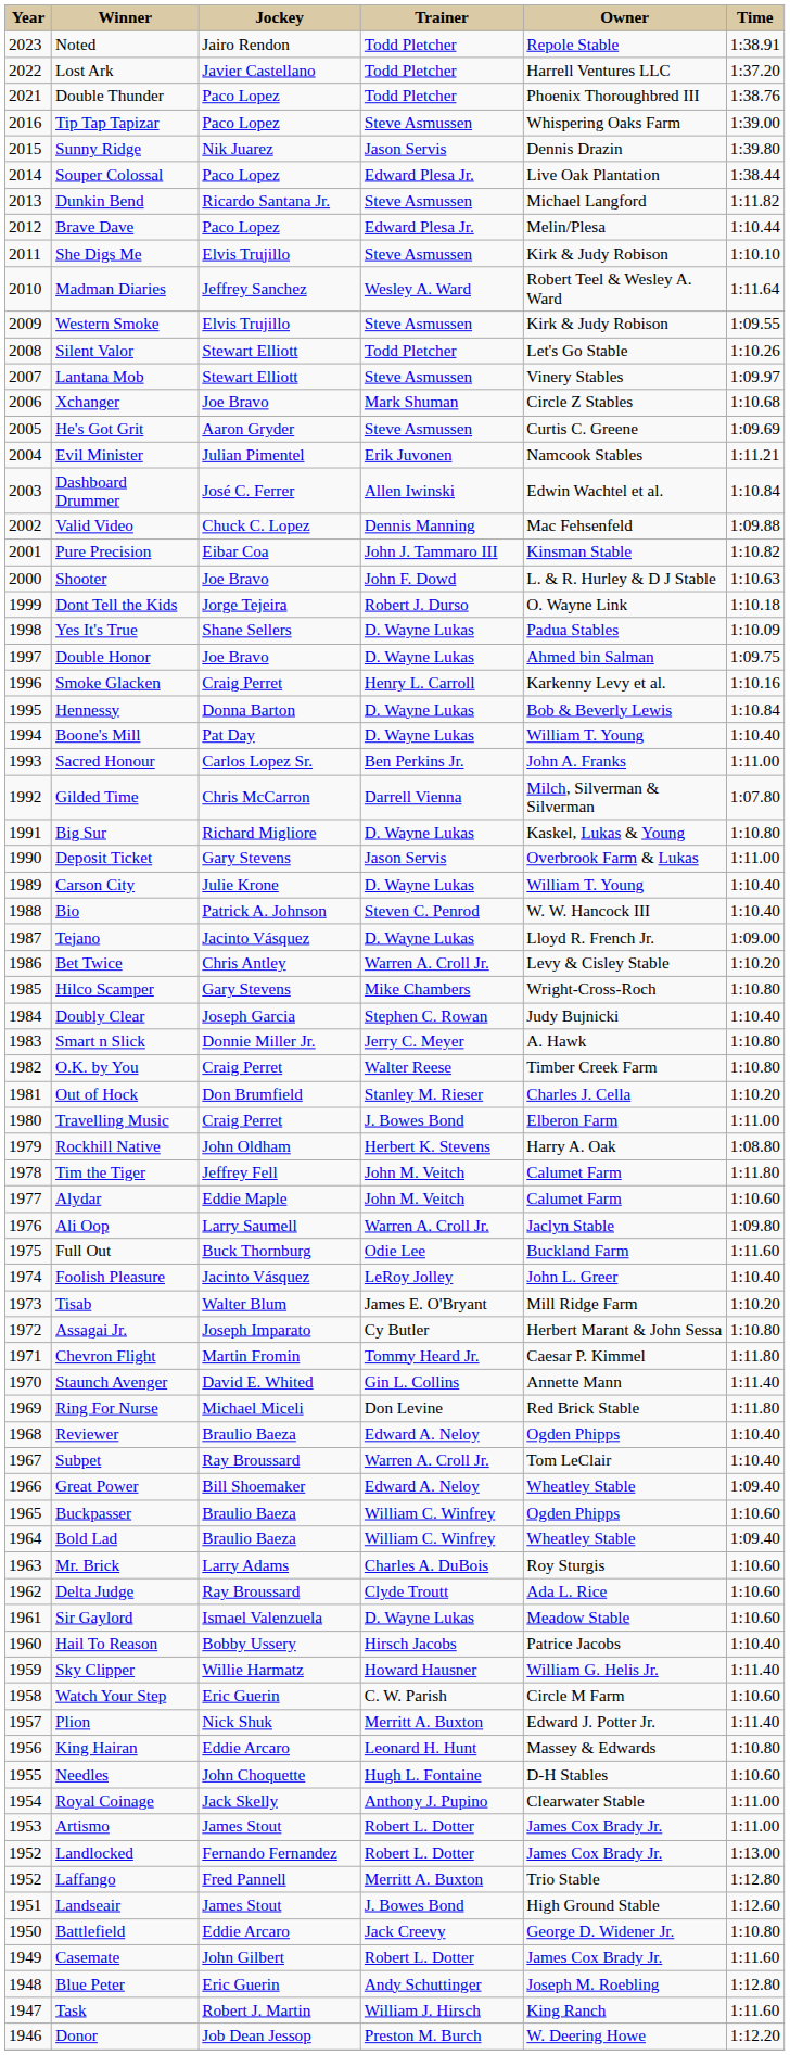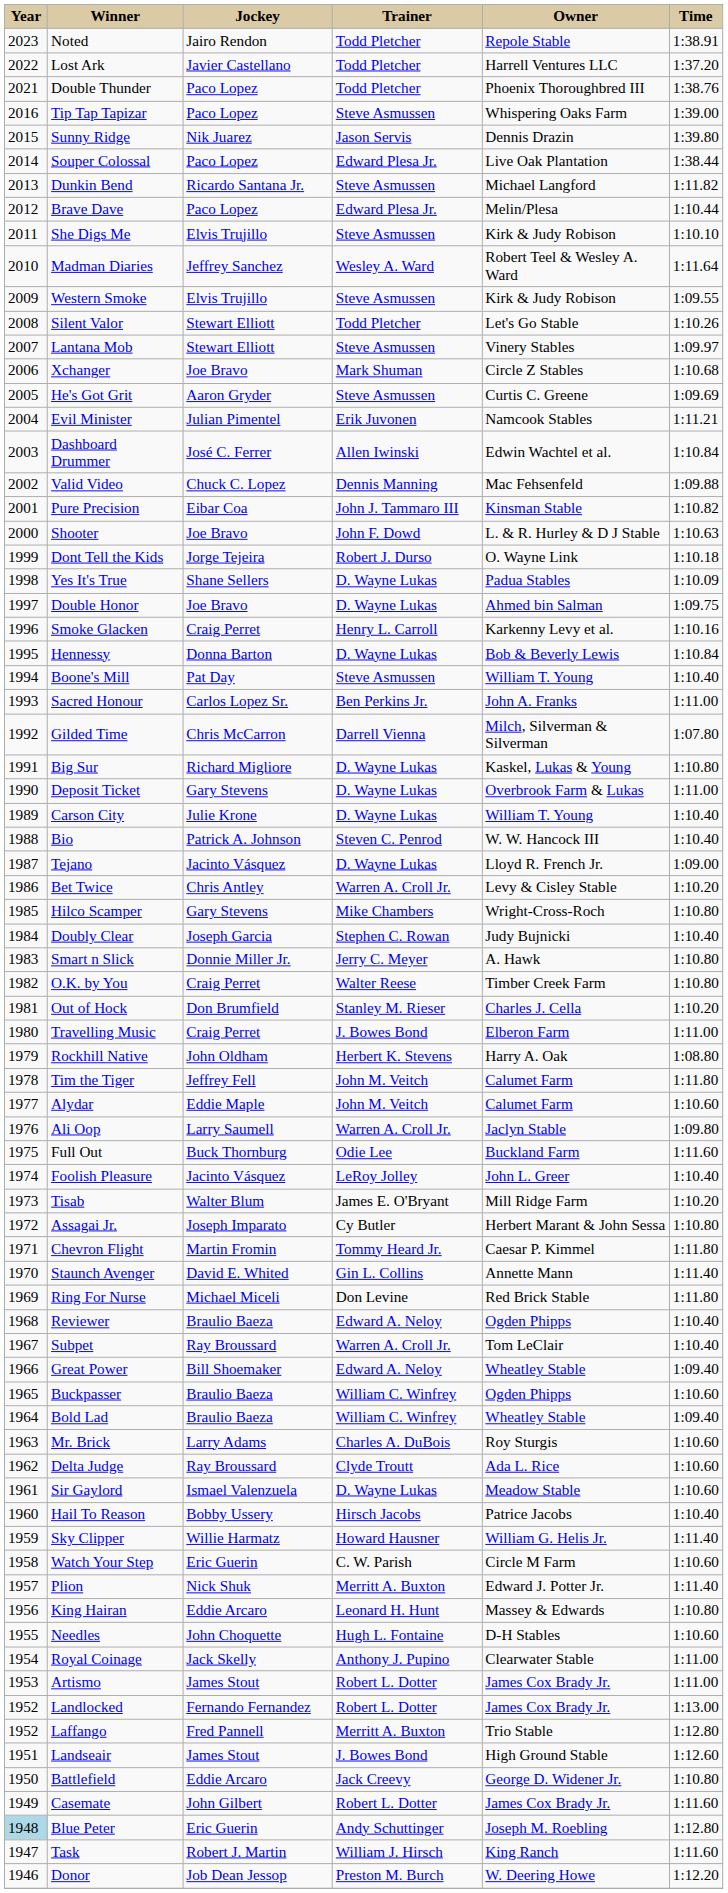 <table class="wikitable sortable">
 <tr>
 <th style="background-color:#DACAA5; width:38px">Year <br></th>
 <th style="background-color:#DACAA5; width:135px">Winner <br></th>
 <th style="background-color:#DACAA5; width:150px">Jockey <br></th>
 <th style="background-color:#DACAA5; width:150px">Trainer <br></th>
 <th style="background-color:#DACAA5; width:190px">Owner <br></th>
 <th style="background-color:#DACAA5">Time</th>
 </tr>
 <tr>
 <td>2023</td>
 <td>Noted</td>
 <td>Jairo Rendon</td>
 <td><a href='#'>Todd Pletcher</a></td>
 <td><a href='#'>Repole Stable</a></td>
 <td>1:38.91</td>
 </tr>
 <tr>
 <td>2022</td>
 <td>Lost Ark</td>
 <td><a href='#'>Javier Castellano</a></td>
 <td><a href='#'>Todd Pletcher</a></td>
 <td>Harrell Ventures LLC</td>
 <td>1:37.20</td>
 </tr>
 <tr>
 <td>2021</td>
 <td>Double Thunder</td>
 <td><a href='#'>Paco Lopez</a></td>
 <td><a href='#'>Todd Pletcher</a></td>
 <td>Phoenix Thoroughbred III</td>
 <td>1:38.76</td>
 </tr>
 <tr>
 <td>2016</td>
 <td><a href='#'>Tip Tap Tapizar</a></td>
 <td><a href='#'>Paco Lopez</a></td>
 <td><a href='#'>Steve Asmussen</a></td>
 <td>Whispering Oaks Farm</td>
 <td>1:39.00</td>
 </tr>
 <tr>
 <td>2015</td>
 <td><a href='#'>Sunny Ridge</a></td>
 <td><a href='#'>Nik Juarez</a></td>
 <td><a href='#'>Jason Servis</a></td>
 <td>Dennis Drazin</td>
 <td>1:39.80</td>
 </tr>
 <tr>
 <td>2014</td>
 <td><a href='#'>Souper Colossal</a></td>
 <td><a href='#'>Paco Lopez</a></td>
 <td><a href='#'>Edward Plesa Jr.</a></td>
 <td>Live Oak Plantation</td>
 <td>1:38.44</td>
 </tr>
 <tr>
 <td>2013</td>
 <td><a href='#'>Dunkin Bend</a></td>
 <td><a href='#'>Ricardo Santana Jr.</a></td>
 <td><a href='#'>Steve Asmussen</a></td>
 <td>Michael Langford</td>
 <td>1:11.82</td>
 </tr>
 <tr>
 <td>2012</td>
 <td><a href='#'>Brave Dave</a></td>
 <td><a href='#'>Paco Lopez</a></td>
 <td><a href='#'>Edward Plesa Jr.</a></td>
 <td>Melin/Plesa</td>
 <td>1:10.44</td>
 </tr>
 <tr>
 <td>2011</td>
 <td><a href='#'>She Digs Me</a></td>
 <td><a href='#'>Elvis Trujillo</a></td>
 <td><a href='#'>Steve Asmussen</a></td>
 <td>Kirk & Judy Robison</td>
 <td>1:10.10</td>
 </tr>
 <tr>
 <td>2010</td>
 <td><a href='#'>Madman Diaries</a></td>
 <td><a href='#'>Jeffrey Sanchez</a></td>
 <td><a href='#'>Wesley A. Ward</a></td>
 <td>Robert Teel & Wesley A. Ward</td>
 <td>1:11.64</td>
 </tr>
 <tr>
 <td>2009</td>
 <td><a href='#'>Western Smoke</a></td>
 <td><a href='#'>Elvis Trujillo</a></td>
 <td><a href='#'>Steve Asmussen</a></td>
 <td>Kirk & Judy Robison</td>
 <td>1:09.55</td>
 </tr>
 <tr>
 <td>2008</td>
 <td><a href='#'>Silent Valor</a></td>
 <td><a href='#'>Stewart Elliott</a></td>
 <td><a href='#'>Todd Pletcher</a></td>
 <td>Let's Go Stable</td>
 <td>1:10.26</td>
 </tr>
 <tr>
 <td>2007</td>
 <td><a href='#'>Lantana Mob</a></td>
 <td><a href='#'>Stewart Elliott</a></td>
 <td><a href='#'>Steve Asmussen</a></td>
 <td>Vinery Stables</td>
 <td>1:09.97</td>
 </tr>
 <tr>
 <td>2006</td>
 <td><a href='#'>Xchanger</a></td>
 <td><a href='#'>Joe Bravo</a></td>
 <td><a href='#'>Mark Shuman</a></td>
 <td>Circle Z Stables</td>
 <td>1:10.68</td>
 </tr>
 <tr>
 <td>2005</td>
 <td><a href='#'>He's Got Grit</a></td>
 <td><a href='#'>Aaron Gryder</a></td>
 <td><a href='#'>Steve Asmussen</a></td>
 <td>Curtis C. Greene</td>
 <td>1:09.69</td>
 </tr>
 <tr>
 <td>2004</td>
 <td><a href='#'>Evil Minister</a></td>
 <td><a href='#'>Julian Pimentel</a></td>
 <td><a href='#'>Erik Juvonen</a></td>
 <td>Namcook Stables</td>
 <td>1:11.21</td>
 </tr>
 <tr>
 <td>2003</td>
 <td><a href='#'>Dashboard Drummer</a></td>
 <td><a href='#'>José C. Ferrer</a></td>
 <td><a href='#'>Allen Iwinski</a></td>
 <td>Edwin Wachtel et al.</td>
 <td>1:10.84</td>
 </tr>
 <tr>
 <td>2002</td>
 <td><a href='#'>Valid Video</a></td>
 <td><a href='#'>Chuck C. Lopez</a></td>
 <td><a href='#'>Dennis Manning</a></td>
 <td>Mac Fehsenfeld</td>
 <td>1:09.88</td>
 </tr>
 <tr>
 <td>2001</td>
 <td><a href='#'>Pure Precision</a></td>
 <td><a href='#'>Eibar Coa</a></td>
 <td><a href='#'>John J. Tammaro III</a></td>
 <td><a href='#'>Kinsman Stable</a></td>
 <td>1:10.82</td>
 </tr>
 <tr>
 <td>2000</td>
 <td><a href='#'>Shooter</a></td>
 <td><a href='#'>Joe Bravo</a></td>
 <td><a href='#'>John F. Dowd</a></td>
 <td>L. & R. Hurley & D J Stable</td>
 <td>1:10.63</td>
 </tr>
 <tr>
 <td>1999</td>
 <td><a href='#'>Dont Tell the Kids</a></td>
 <td><a href='#'>Jorge Tejeira</a></td>
 <td><a href='#'>Robert J. Durso</a></td>
 <td>O. Wayne Link</td>
 <td>1:10.18</td>
 </tr>
 <tr>
 <td>1998</td>
 <td><a href='#'>Yes It's True</a></td>
 <td><a href='#'>Shane Sellers</a></td>
 <td><a href='#'>D. Wayne Lukas</a></td>
 <td><a href='#'>Padua Stables</a></td>
 <td>1:10.09</td>
 </tr>
 <tr>
 <td>1997</td>
 <td><a href='#'>Double Honor</a></td>
 <td><a href='#'>Joe Bravo</a></td>
 <td><a href='#'>D. Wayne Lukas</a></td>
 <td><a href='#'>Ahmed bin Salman</a></td>
 <td>1:09.75</td>
 </tr>
 <tr>
 <td>1996</td>
 <td><a href='#'>Smoke Glacken</a></td>
 <td><a href='#'>Craig Perret</a></td>
 <td><a href='#'>Henry L. Carroll</a></td>
 <td>Karkenny Levy et al.</td>
 <td>1:10.16</td>
 </tr>
 <tr>
 <td>1995</td>
 <td><a href='#'>Hennessy</a></td>
 <td><a href='#'>Donna Barton</a></td>
 <td><a href='#'>D. Wayne Lukas</a></td>
 <td><a href='#'>Bob & Beverly Lewis</a></td>
 <td>1:10.84</td>
 </tr>
 <tr>
 <td>1994</td>
 <td><a href='#'>Boone's Mill</a></td>
 <td><a href='#'>Pat Day</a></td>
-<td><a href='#'>D. Wayne Lukas</a></td>
+<td><a href='#'>Steve Asmussen</a></td>
 <td><a href='#'>William T. Young</a></td>
 <td>1:10.40</td>
 </tr>
 <tr>
 <td>1993</td>
 <td><a href='#'>Sacred Honour</a></td>
 <td><a href='#'>Carlos Lopez Sr.</a></td>
 <td><a href='#'>Ben Perkins Jr.</a></td>
 <td><a href='#'>John A. Franks</a></td>
 <td>1:11.00</td>
 </tr>
 <tr>
 <td>1992</td>
 <td><a href='#'>Gilded Time</a></td>
 <td><a href='#'>Chris McCarron</a></td>
 <td><a href='#'>Darrell Vienna</a></td>
 <td><a href='#'>Milch</a>, Silverman & Silverman</td>
 <td>1:07.80</td>
 </tr>
 <tr>
 <td>1991</td>
 <td><a href='#'>Big Sur</a></td>
 <td><a href='#'>Richard Migliore</a></td>
 <td><a href='#'>D. Wayne Lukas</a></td>
 <td>Kaskel, <a href='#'>Lukas</a> & <a href='#'>Young</a></td>
 <td>1:10.80</td>
 </tr>
 <tr>
 <td>1990</td>
 <td><a href='#'>Deposit Ticket</a></td>
 <td><a href='#'>Gary Stevens</a></td>
-<td><a href='#'>Jason Servis</a></td>
+<td><a href='#'>D. Wayne Lukas</a></td>
 <td><a href='#'>Overbrook Farm</a> & <a href='#'>Lukas</a></td>
 <td>1:11.00</td>
 </tr>
 <tr>
 <td>1989</td>
 <td><a href='#'>Carson City</a></td>
 <td><a href='#'>Julie Krone</a></td>
 <td><a href='#'>D. Wayne Lukas</a></td>
 <td><a href='#'>William T. Young</a></td>
 <td>1:10.40</td>
 </tr>
 <tr>
 <td>1988</td>
 <td><a href='#'>Bio</a></td>
 <td><a href='#'>Patrick A. Johnson</a></td>
 <td><a href='#'>Steven C. Penrod</a></td>
 <td>W. W. Hancock III</td>
 <td>1:10.40</td>
 </tr>
 <tr>
 <td>1987</td>
 <td><a href='#'>Tejano</a></td>
 <td><a href='#'>Jacinto Vásquez</a></td>
 <td><a href='#'>D. Wayne Lukas</a></td>
 <td>Lloyd R. French Jr.</td>
 <td>1:09.00</td>
 </tr>
 <tr>
 <td>1986</td>
 <td><a href='#'>Bet Twice</a></td>
 <td><a href='#'>Chris Antley</a></td>
 <td><a href='#'>Warren A. Croll Jr.</a></td>
 <td>Levy & Cisley Stable</td>
 <td>1:10.20</td>
 </tr>
 <tr>
 <td>1985</td>
 <td><a href='#'>Hilco Scamper</a></td>
 <td><a href='#'>Gary Stevens</a></td>
 <td><a href='#'>Mike Chambers</a></td>
 <td>Wright-Cross-Roch</td>
 <td>1:10.80</td>
 </tr>
 <tr>
 <td>1984</td>
 <td><a href='#'>Doubly Clear</a></td>
 <td><a href='#'>Joseph Garcia</a></td>
 <td><a href='#'>Stephen C. Rowan</a></td>
 <td>Judy Bujnicki</td>
 <td>1:10.40</td>
 </tr>
 <tr>
 <td>1983</td>
 <td><a href='#'>Smart n Slick</a></td>
 <td><a href='#'>Donnie Miller Jr.</a></td>
 <td><a href='#'>Jerry C. Meyer</a></td>
 <td>A. Hawk</td>
 <td>1:10.80</td>
 </tr>
 <tr>
 <td>1982</td>
 <td><a href='#'>O.K. by You</a></td>
 <td><a href='#'>Craig Perret</a></td>
 <td><a href='#'>Walter Reese</a></td>
 <td>Timber Creek Farm</td>
 <td>1:10.80</td>
 </tr>
 <tr>
 <td>1981</td>
 <td><a href='#'>Out of Hock</a></td>
 <td><a href='#'>Don Brumfield</a></td>
 <td><a href='#'>Stanley M. Rieser</a></td>
 <td><a href='#'>Charles J. Cella</a></td>
 <td>1:10.20</td>
 </tr>
 <tr>
 <td>1980</td>
 <td><a href='#'>Travelling Music</a></td>
 <td><a href='#'>Craig Perret</a></td>
 <td><a href='#'>J. Bowes Bond</a></td>
 <td><a href='#'>Elberon Farm</a></td>
 <td>1:11.00</td>
 </tr>
 <tr>
 <td>1979</td>
 <td><a href='#'>Rockhill Native</a></td>
 <td><a href='#'>John Oldham</a></td>
 <td><a href='#'>Herbert K. Stevens</a></td>
 <td>Harry A. Oak</td>
 <td>1:08.80</td>
 </tr>
 <tr>
 <td>1978</td>
 <td><a href='#'>Tim the Tiger</a></td>
 <td><a href='#'>Jeffrey Fell</a></td>
 <td><a href='#'>John M. Veitch</a></td>
 <td><a href='#'>Calumet Farm</a></td>
 <td>1:11.80</td>
 </tr>
 <tr>
 <td>1977</td>
 <td><a href='#'>Alydar</a></td>
 <td><a href='#'>Eddie Maple</a></td>
 <td><a href='#'>John M. Veitch</a></td>
 <td><a href='#'>Calumet Farm</a></td>
 <td>1:10.60</td>
 </tr>
 <tr>
 <td>1976</td>
 <td><a href='#'>Ali Oop</a></td>
 <td><a href='#'>Larry Saumell</a></td>
 <td><a href='#'>Warren A. Croll Jr.</a></td>
 <td><a href='#'>Jaclyn Stable</a></td>
 <td>1:09.80</td>
 </tr>
 <tr>
 <td>1975</td>
 <td>Full Out</td>
 <td><a href='#'>Buck Thornburg</a></td>
 <td><a href='#'>Odie Lee</a></td>
 <td><a href='#'>Buckland Farm</a></td>
 <td>1:11.60</td>
 </tr>
 <tr>
 <td>1974</td>
 <td><a href='#'>Foolish Pleasure</a></td>
 <td><a href='#'>Jacinto Vásquez</a></td>
 <td><a href='#'>LeRoy Jolley</a></td>
 <td><a href='#'>John L. Greer</a></td>
 <td>1:10.40</td>
 </tr>
 <tr>
 <td>1973</td>
 <td><a href='#'>Tisab</a></td>
 <td><a href='#'>Walter Blum</a></td>
 <td>James E. O'Bryant</td>
 <td>Mill Ridge Farm</td>
 <td>1:10.20</td>
 </tr>
 <tr>
 <td>1972</td>
 <td><a href='#'>Assagai Jr.</a></td>
 <td><a href='#'>Joseph Imparato</a></td>
 <td>Cy Butler</td>
 <td>Herbert Marant & John Sessa</td>
 <td>1:10.80</td>
 </tr>
 <tr>
 <td>1971</td>
 <td><a href='#'>Chevron Flight</a></td>
 <td><a href='#'>Martin Fromin</a></td>
 <td><a href='#'>Tommy Heard Jr.</a></td>
 <td>Caesar P. Kimmel</td>
 <td>1:11.80</td>
 </tr>
 <tr>
 <td>1970</td>
 <td><a href='#'>Staunch Avenger</a></td>
 <td><a href='#'>David E. Whited</a></td>
 <td><a href='#'>Gin L. Collins</a></td>
 <td>Annette Mann</td>
 <td>1:11.40</td>
 </tr>
 <tr>
 <td>1969</td>
 <td><a href='#'>Ring For Nurse</a></td>
 <td><a href='#'>Michael Miceli</a></td>
 <td>Don Levine</td>
 <td>Red Brick Stable</td>
 <td>1:11.80</td>
 </tr>
 <tr>
 <td>1968</td>
 <td><a href='#'>Reviewer</a></td>
 <td><a href='#'>Braulio Baeza</a></td>
 <td><a href='#'>Edward A. Neloy</a></td>
 <td><a href='#'>Ogden Phipps</a></td>
 <td>1:10.40</td>
 </tr>
 <tr>
 <td>1967</td>
 <td><a href='#'>Subpet</a></td>
 <td><a href='#'>Ray Broussard</a></td>
 <td><a href='#'>Warren A. Croll Jr.</a></td>
 <td>Tom LeClair</td>
 <td>1:10.40</td>
 </tr>
 <tr>
 <td>1966</td>
 <td><a href='#'>Great Power</a></td>
 <td><a href='#'>Bill Shoemaker</a></td>
 <td><a href='#'>Edward A. Neloy</a></td>
 <td><a href='#'>Wheatley Stable</a></td>
 <td>1:09.40</td>
 </tr>
 <tr>
 <td>1965</td>
 <td><a href='#'>Buckpasser</a></td>
 <td><a href='#'>Braulio Baeza</a></td>
 <td><a href='#'>William C. Winfrey</a></td>
 <td><a href='#'>Ogden Phipps</a></td>
 <td>1:10.60</td>
 </tr>
 <tr>
 <td>1964</td>
 <td><a href='#'>Bold Lad</a></td>
 <td><a href='#'>Braulio Baeza</a></td>
 <td><a href='#'>William C. Winfrey</a></td>
 <td><a href='#'>Wheatley Stable</a></td>
 <td>1:09.40</td>
 </tr>
 <tr>
 <td>1963</td>
 <td><a href='#'>Mr. Brick</a></td>
 <td><a href='#'>Larry Adams</a></td>
 <td><a href='#'>Charles A. DuBois</a></td>
 <td>Roy Sturgis</td>
 <td>1:10.60</td>
 </tr>
 <tr>
 <td>1962</td>
 <td><a href='#'>Delta Judge</a></td>
 <td><a href='#'>Ray Broussard</a></td>
 <td><a href='#'>Clyde Troutt</a></td>
 <td><a href='#'>Ada L. Rice</a></td>
 <td>1:10.60</td>
 </tr>
 <tr>
 <td>1961</td>
 <td><a href='#'>Sir Gaylord</a></td>
 <td><a href='#'>Ismael Valenzuela</a></td>
 <td><a href='#'>D. Wayne Lukas</a></td>
 <td><a href='#'>Meadow Stable</a></td>
 <td>1:10.60</td>
 </tr>
 <tr>
 <td>1960</td>
 <td><a href='#'>Hail To Reason</a></td>
 <td><a href='#'>Bobby Ussery</a></td>
 <td><a href='#'>Hirsch Jacobs</a></td>
 <td>Patrice Jacobs</td>
 <td>1:10.40</td>
 </tr>
 <tr>
 <td>1959</td>
 <td><a href='#'>Sky Clipper</a></td>
 <td><a href='#'>Willie Harmatz</a></td>
 <td><a href='#'>Howard Hausner</a></td>
 <td><a href='#'>William G. Helis Jr.</a></td>
 <td>1:11.40</td>
 </tr>
 <tr>
 <td>1958</td>
 <td><a href='#'>Watch Your Step</a></td>
 <td><a href='#'>Eric Guerin</a></td>
 <td>C. W. Parish</td>
 <td>Circle M Farm</td>
 <td>1:10.60</td>
 </tr>
 <tr>
 <td>1957</td>
 <td><a href='#'>Plion</a></td>
 <td><a href='#'>Nick Shuk</a></td>
 <td><a href='#'>Merritt A. Buxton</a></td>
 <td>Edward J. Potter Jr.</td>
 <td>1:11.40</td>
 </tr>
 <tr>
 <td>1956</td>
 <td><a href='#'>King Hairan</a></td>
 <td><a href='#'>Eddie Arcaro</a></td>
 <td><a href='#'>Leonard H. Hunt</a></td>
 <td>Massey & Edwards</td>
 <td>1:10.80</td>
 </tr>
 <tr>
 <td>1955</td>
 <td><a href='#'>Needles</a></td>
 <td><a href='#'>John Choquette</a></td>
 <td><a href='#'>Hugh L. Fontaine</a></td>
 <td>D-H Stables</td>
 <td>1:10.60</td>
 </tr>
 <tr>
 <td>1954</td>
 <td><a href='#'>Royal Coinage</a></td>
 <td><a href='#'>Jack Skelly</a></td>
 <td><a href='#'>Anthony J. Pupino</a></td>
 <td>Clearwater Stable</td>
 <td>1:11.00</td>
 </tr>
 <tr>
 <td>1953</td>
 <td><a href='#'>Artismo</a></td>
 <td><a href='#'>James Stout</a></td>
 <td><a href='#'>Robert L. Dotter</a></td>
 <td><a href='#'>James Cox Brady Jr.</a></td>
 <td>1:11.00</td>
 </tr>
 <tr>
 <td>1952</td>
 <td><a href='#'>Landlocked</a></td>
 <td><a href='#'>Fernando Fernandez</a></td>
 <td><a href='#'>Robert L. Dotter</a></td>
 <td><a href='#'>James Cox Brady Jr.</a></td>
 <td>1:13.00</td>
 </tr>
 <tr>
 <td>1952</td>
 <td><a href='#'>Laffango</a></td>
 <td><a href='#'>Fred Pannell</a></td>
 <td><a href='#'>Merritt A. Buxton</a></td>
 <td>Trio Stable</td>
 <td>1:12.80</td>
 </tr>
 <tr>
 <td>1951</td>
 <td><a href='#'>Landseair</a></td>
 <td><a href='#'>James Stout</a></td>
 <td><a href='#'>J. Bowes Bond</a></td>
 <td>High Ground Stable</td>
 <td>1:12.60</td>
 </tr>
 <tr>
 <td>1950</td>
 <td><a href='#'>Battlefield</a></td>
 <td><a href='#'>Eddie Arcaro</a></td>
 <td><a href='#'>Jack Creevy</a></td>
 <td><a href='#'>George D. Widener Jr.</a></td>
 <td>1:10.80</td>
 </tr>
 <tr>
 <td>1949</td>
 <td><a href='#'>Casemate</a></td>
 <td><a href='#'>John Gilbert</a></td>
 <td><a href='#'>Robert L. Dotter</a></td>
 <td><a href='#'>James Cox Brady Jr.</a></td>
 <td>1:11.60</td>
 </tr>
 <tr>
-<td>1948</td>
+<td style="background: lightblue;">1948</td>
 <td><a href='#'>Blue Peter</a></td>
 <td><a href='#'>Eric Guerin</a></td>
 <td><a href='#'>Andy Schuttinger</a></td>
 <td><a href='#'>Joseph M. Roebling</a></td>
 <td>1:12.80</td>
 </tr>
 <tr>
 <td>1947</td>
 <td><a href='#'>Task</a></td>
 <td><a href='#'>Robert J. Martin</a></td>
 <td><a href='#'>William J. Hirsch</a></td>
 <td><a href='#'>King Ranch</a></td>
 <td>1:11.60</td>
 </tr>
 <tr>
 <td>1946</td>
 <td><a href='#'>Donor</a></td>
 <td><a href='#'>Job Dean Jessop</a></td>
 <td><a href='#'>Preston M. Burch</a></td>
 <td><a href='#'>W. Deering Howe</a></td>
 <td>1:12.20</td>
 </tr>
 <tr>
 </tr>
 </table>
